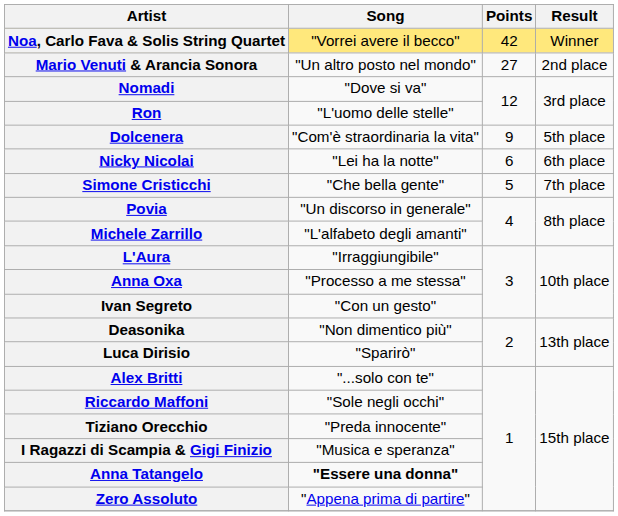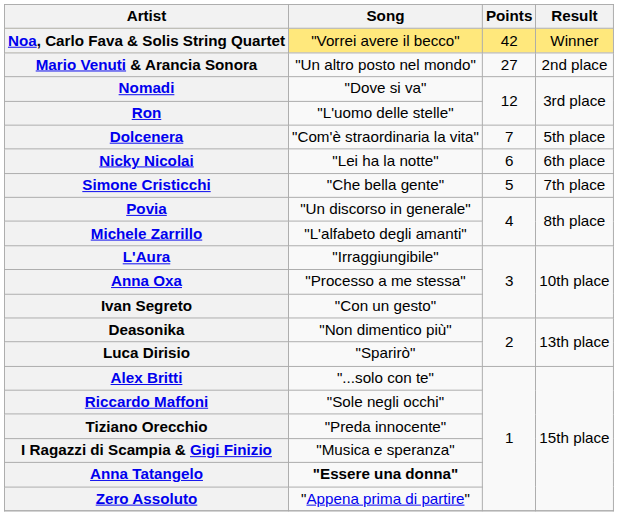 <table class="wikitable plainrowheaders" style="text-align:center">
 <tr>
 <th scope="col">Artist</th>
 <th scope="col">Song</th>
 <th scope="col">Points</th>
 <th scope="col">Result</th>
 </tr>
 <tr style="background:#ffe87c;">
 <th scope="row"><a href='#'>Noa</a>, Carlo Fava & Solis String Quartet</th>
 <td>"Vorrei avere il becco"</td>
 <td>42</td>
 <td>Winner</td>
 </tr>
 <tr>
 <th scope="row"><a href='#'>Mario Venuti</a> & Arancia Sonora</th>
 <td>"Un altro posto nel mondo"</td>
 <td>27</td>
 <td>2nd place</td>
 </tr>
 <tr>
 <th scope="row"><a href='#'>Nomadi</a></th>
 <td>"Dove si va"</td>
 <td rowspan="2">12</td>
 <td rowspan="2">3rd place</td>
 </tr>
 <tr>
 <th scope="row"><a href='#'>Ron</a></th>
 <td>"L'uomo delle stelle"</td>
 </tr>
 <tr>
 <th scope="row"><a href='#'>Dolcenera</a></th>
 <td>"Com'è straordinaria la vita"</td>
-<td>9</td>
+<td>7</td>
 <td>5th place</td>
 </tr>
 <tr>
 <th scope="row"><a href='#'>Nicky Nicolai</a></th>
 <td>"Lei ha la notte"</td>
 <td>6</td>
 <td>6th place</td>
 </tr>
 <tr>
 <th scope="row"><a href='#'>Simone Cristicchi</a></th>
 <td>"Che bella gente"</td>
 <td>5</td>
 <td>7th place</td>
 </tr>
 <tr>
 <th scope="row"><a href='#'>Povia</a></th>
 <td>"Un discorso in generale"</td>
 <td rowspan="2">4</td>
 <td rowspan="2">8th place</td>
 </tr>
 <tr>
 <th scope="row"><a href='#'>Michele Zarrillo</a></th>
 <td>"L'alfabeto degli amanti"</td>
 </tr>
 <tr>
 <th scope="row"><a href='#'>L'Aura</a></th>
 <td>"Irraggiungibile"</td>
 <td rowspan="3">3</td>
 <td rowspan="3">10th place</td>
 </tr>
 <tr>
 <th scope="row"><a href='#'>Anna Oxa</a></th>
 <td>"Processo a me stessa"</td>
 </tr>
 <tr>
 <th scope="row">Ivan Segreto</th>
 <td>"Con un gesto"</td>
 </tr>
 <tr>
 <th scope="row">Deasonika</th>
 <td>"Non dimentico più"</td>
 <td rowspan="2">2</td>
 <td rowspan="2">13th place</td>
 </tr>
 <tr>
 <th scope="row">Luca Dirisio</th>
 <td>"Sparirò"</td>
 </tr>
 <tr>
 <th scope="row"><a href='#'>Alex Britti</a></th>
 <td>"...solo con te"</td>
 <td rowspan="6">1</td>
 <td rowspan="6">15th place</td>
 </tr>
 <tr>
 <th scope="row"><a href='#'>Riccardo Maffoni</a></th>
 <td>"Sole negli occhi"</td>
 </tr>
 <tr>
 <th scope="row">Tiziano Orecchio</th>
 <td>"Preda innocente"</td>
 </tr>
 <tr>
 <th scope="row">I Ragazzi di Scampia & <a href='#'>Gigi Finizio</a></th>
 <td>"Musica e speranza"</td>
 </tr>
 <tr>
 <th scope="row"><a href='#'>Anna Tatangelo</a></th>
 <td><strong>"Essere una donna"</strong></td>
 </tr>
 <tr>
 <th scope="row"><a href='#'>Zero Assoluto</a></th>
 <td>"<a href='#'>Appena prima di partire</a>"</td>
 </tr>
 <tr>
 </tr>
 </table>
